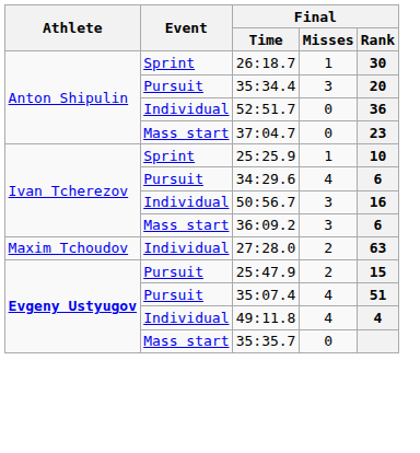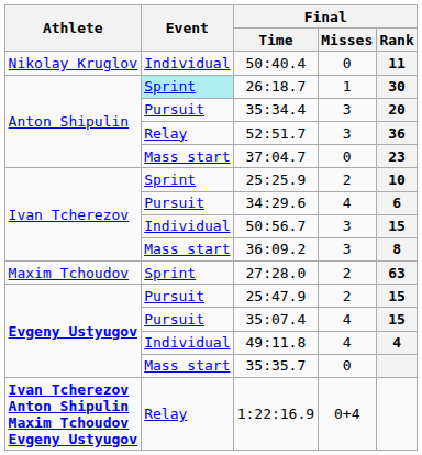 <table class="wikitable">
 <tr>
 <th rowspan="2">Athlete</th>
 <th rowspan="2">Event</th>
 <th colspan="3">Final</th>
 </tr>
 <tr>
 <th>Time</th>
 <th>Misses</th>
 <th>Rank</th>
 </tr>
 <tr>
+<td><a href='#'>Nikolay Kruglov</a></td>
+<td><a href='#'>Individual</a></td>
+<td align="center">50:40.4</td>
+<td align="center">0</td>
+<th align="center">11</th>
+</tr>
+<tr>
 <td rowspan=4><a href='#'>Anton Shipulin</a></td>
-<td><a href='#'>Sprint</a></td>
+<td style="background: paleturquoise;"><a href='#'>Sprint</a></td>
 <td align="center">26:18.7</td>
 <td align="center">1</td>
 <th align="center">30</th>
 </tr>
 <tr>
 <td><a href='#'>Pursuit</a></td>
 <td align="center">35:34.4</td>
 <td align="center">3</td>
 <th align="center">20</th>
 </tr>
 <tr>
-<td><a href='#'>Individual</a></td>
+<td><a href='#'>Relay</a></td>
 <td align="center">52:51.7</td>
-<td align="center">0</td>
+<td align="center">3</td>
 <th align="center">36</th>
 </tr>
 <tr>
 <td><a href='#'>Mass start</a></td>
 <td align="center">37:04.7</td>
 <td align="center">0</td>
 <th align="center">23</th>
 </tr>
 <tr>
 <td rowspan=4><a href='#'>Ivan Tcherezov</a></td>
 <td><a href='#'>Sprint</a></td>
 <td align="center">25:25.9</td>
-<td align="center">1</td>
+<td align="center">2</td>
 <th align="center">10</th>
 </tr>
 <tr>
 <td><a href='#'>Pursuit</a></td>
 <td align="center">34:29.6</td>
 <td align="center">4</td>
 <th align="center">6</th>
 </tr>
 <tr>
 <td><a href='#'>Individual</a></td>
 <td align="center">50:56.7</td>
 <td align="center">3</td>
-<th align="center">16</th>
+<th align="center">15</th>
 </tr>
 <tr>
 <td><a href='#'>Mass start</a></td>
 <td align="center">36:09.2</td>
 <td align="center">3</td>
-<th align="center">6</th>
+<th align="center">8</th>
 </tr>
 <tr>
 <td><a href='#'>Maxim Tchoudov</a></td>
-<td><a href='#'>Individual</a></td>
+<td><a href='#'>Sprint</a></td>
 <td align="center">27:28.0</td>
 <td align="center">2</td>
 <th align="center">63</th>
 </tr>
 <tr>
 <td rowspan=4><strong><a href='#'>Evgeny Ustyugov</a></strong></td>
 <td><a href='#'>Pursuit</a></td>
 <td align="center">25:47.9</td>
 <td align="center">2</td>
 <th align="center">15</th>
 </tr>
 <tr>
 <td><a href='#'>Pursuit</a></td>
 <td align="center">35:07.4</td>
 <td align="center">4</td>
-<th align="center">51</th>
+<th align="center">15</th>
 </tr>
 <tr>
 <td><a href='#'>Individual</a></td>
 <td align="center">49:11.8</td>
 <td align="center">4</td>
 <th align="center">4</th>
 </tr>
 <tr>
 <td><a href='#'>Mass start</a></td>
 <td align="center">35:35.7</td>
 <td align="center">0</td>
 <th align="center"></th>
 </tr>
+<tr>
+<td><strong><a href='#'>Ivan Tcherezov</a><br><a href='#'>Anton Shipulin</a><br><a href='#'>Maxim Tchoudov</a><br><a href='#'>Evgeny Ustyugov</a></strong></td>
+<td><a href='#'>Relay</a></td>
+<td align="center">1:22:16.9</td>
+<td align="center">0+4</td>
+<td align="center"></td>
+</tr>
 </table>
